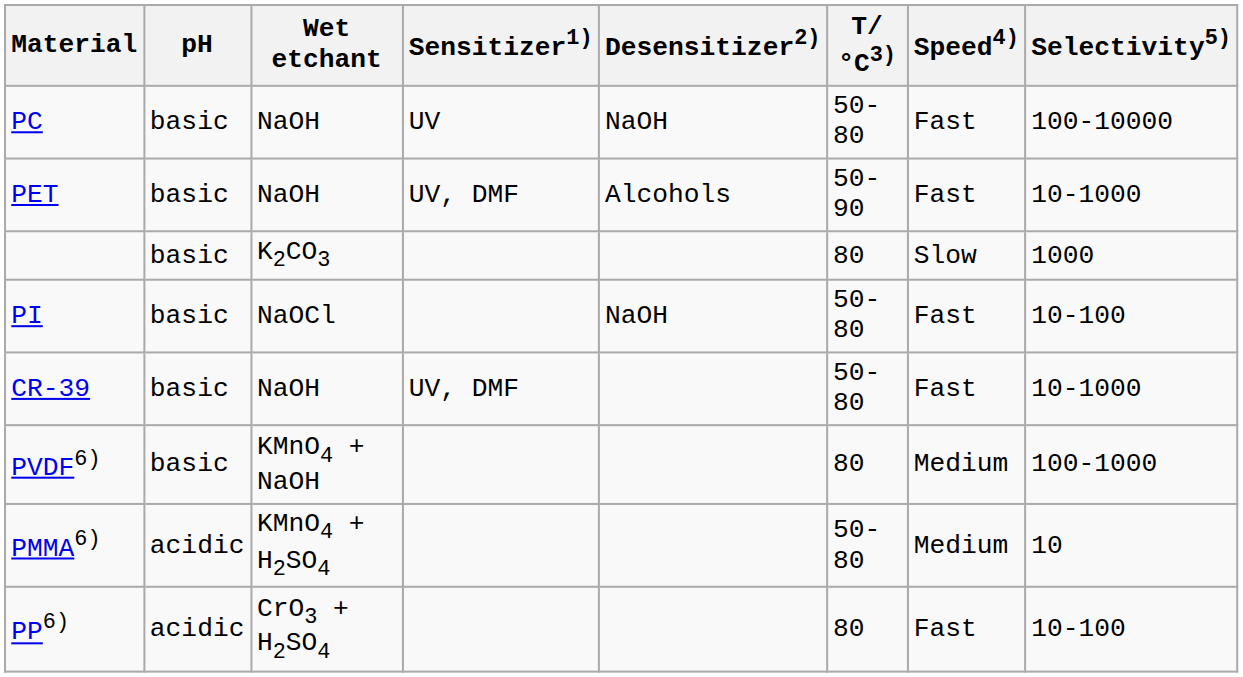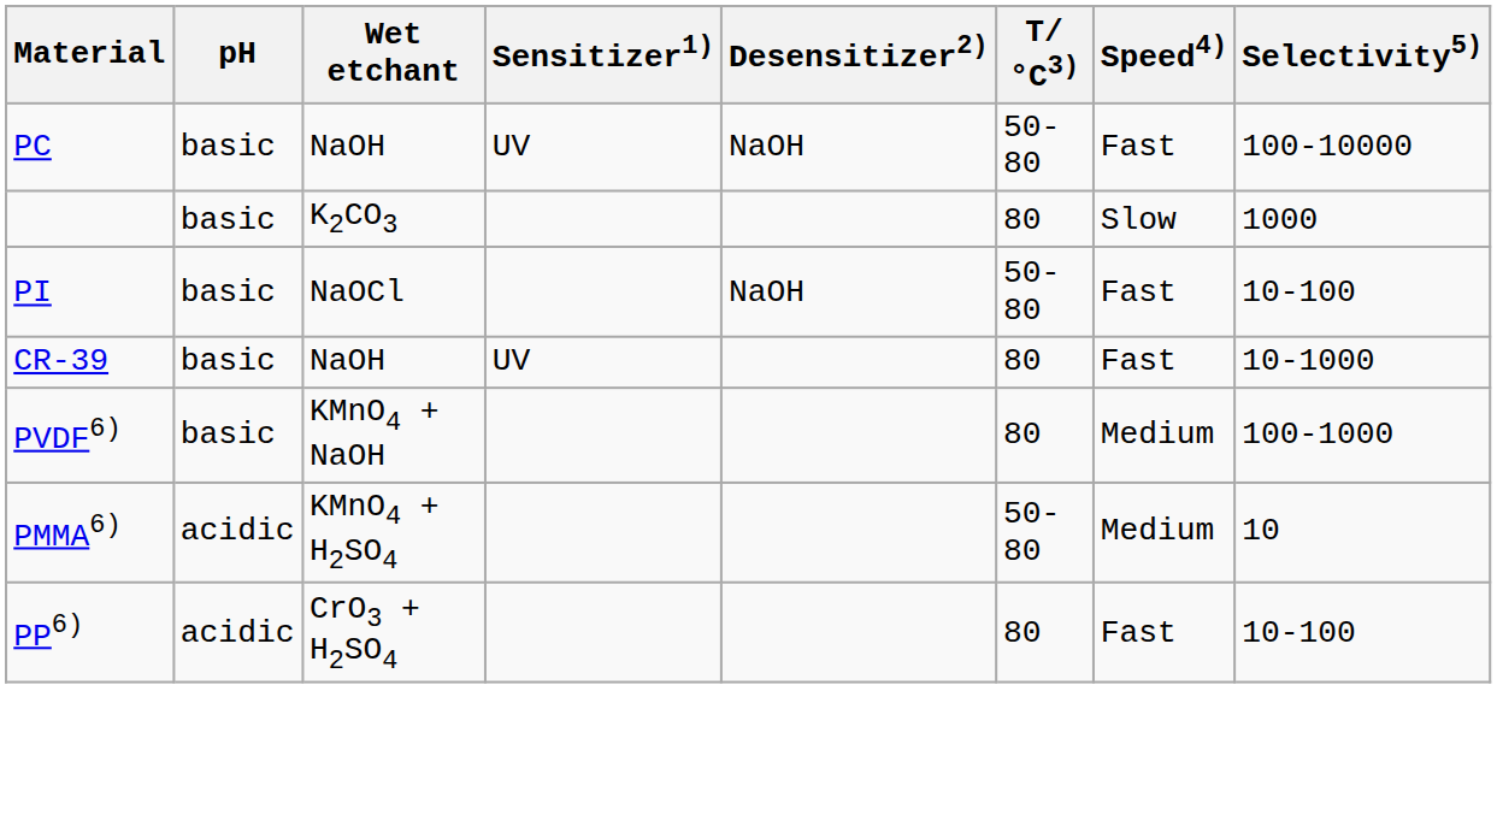 <table class="wikitable">
 <tr>
 <th>Material</th>
 <th>pH</th>
 <th>Wet etchant</th>
 <th>Sensitizer<sup>1)</sup></th>
 <th>Desensitizer<sup>2)</sup></th>
 <th>T/°C<sup>3)</sup></th>
 <th>Speed<sup>4)</sup></th>
 <th>Selectivity<sup>5)</sup></th>
 </tr>
 <tr>
 <td><a href='#'>PC</a></td>
 <td>basic</td>
 <td>NaOH</td>
 <td>UV</td>
 <td>NaOH</td>
 <td>50-80</td>
 <td>Fast</td>
 <td>100-10000</td>
-</tr>
-<tr>
-<td><a href='#'>PET</a></td>
-<td>basic</td>
-<td>NaOH</td>
-<td>UV, DMF</td>
-<td>Alcohols</td>
-<td>50-90</td>
-<td>Fast</td>
-<td>10-1000</td>
 </tr>
 <tr>
 <td></td>
 <td>basic</td>
 <td>K<sub>2</sub>CO<sub>3</sub></td>
 <td></td>
 <td></td>
 <td>80</td>
 <td>Slow</td>
 <td>1000</td>
 </tr>
 <tr>
 <td><a href='#'>PI</a></td>
 <td>basic</td>
 <td>NaOCl</td>
 <td></td>
 <td>NaOH</td>
 <td>50-80</td>
 <td>Fast</td>
 <td>10-100</td>
 </tr>
 <tr>
 <td><a href='#'>CR-39</a></td>
 <td>basic</td>
 <td>NaOH</td>
-<td>UV, DMF</td>
+<td>UV</td>
 <td></td>
-<td>50-80</td>
+<td>80</td>
 <td>Fast</td>
 <td>10-1000</td>
 </tr>
 <tr>
 <td><a href='#'>PVDF</a><sup>6)</sup></td>
 <td>basic</td>
 <td>KMnO<sub>4</sub> + NaOH</td>
 <td></td>
 <td></td>
 <td>80</td>
 <td>Medium</td>
 <td>100-1000</td>
 </tr>
 <tr>
 <td><a href='#'>PMMA</a><sup>6)</sup></td>
 <td>acidic</td>
 <td>KMnO<sub>4</sub> + H<sub>2</sub>SO<sub>4</sub></td>
 <td></td>
 <td></td>
 <td>50-80</td>
 <td>Medium</td>
 <td>10</td>
 </tr>
 <tr>
 <td><a href='#'>PP</a><sup>6)</sup></td>
 <td>acidic</td>
 <td>CrO<sub>3</sub> + H<sub>2</sub>SO<sub>4</sub></td>
 <td></td>
 <td></td>
 <td>80</td>
 <td>Fast</td>
 <td>10-100</td>
 </tr>
 </table>
